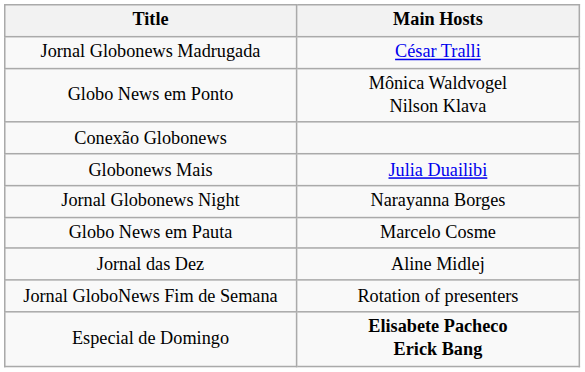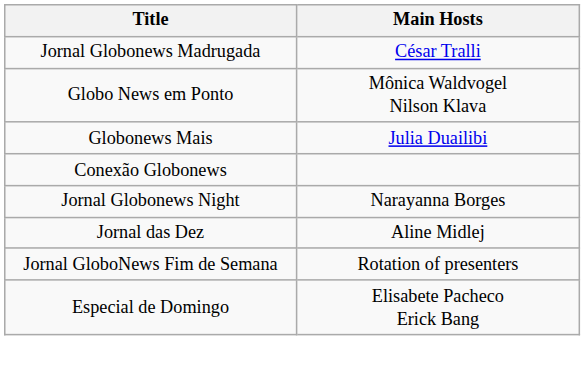 <table class="wikitable sortable" style="width:30%; font-size:75%;">
 <tr>
 <th style="width:5%;">Title</th>
 <th style="width:5%;">Main Hosts</th>
 </tr>
 <tr align=center>
 <td>Jornal Globonews Madrugada</td>
 <td><a href='#'>César Tralli</a></td>
 </tr>
 <tr align=center>
 <td>Globo News em Ponto</td>
 <td>Mônica Waldvogel <br> Nilson Klava</td>
 </tr>
 <tr align=center>
+<td>Globonews Mais</td>
+<td><a href='#'>Julia Duailibi</a></td>
+</tr>
+<tr align=center>
 <td>Conexão Globonews</td>
 <td></td>
 </tr>
 <tr align=center>
-<td>Globonews Mais</td>
-<td><a href='#'>Julia Duailibi</a></td>
-</tr>
-<tr align=center>
 <td>Jornal Globonews Night</td>
 <td>Narayanna Borges </td>
-</tr>
-<tr align=center>
-<td>Globo News em Pauta</td>
-<td>Marcelo Cosme</td>
 </tr>
 <tr align=center>
 <td>Jornal das Dez</td>
 <td>Aline Midlej</td>
 </tr>
 <tr align=center>
 <td>Jornal GloboNews Fim de Semana</td>
 <td>Rotation of presenters</td>
 </tr>
 <tr align=center>
 <td>Especial de Domingo</td>
-<td><strong>Elisabete Pacheco <br> Erick Bang</strong></td>
+<td>Elisabete Pacheco <br> Erick Bang</td>
 </tr>
 </table>
